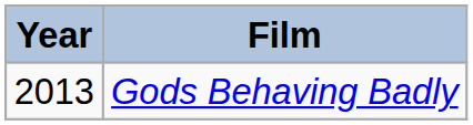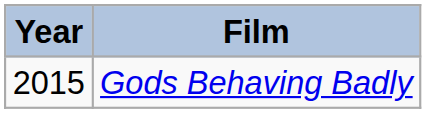 <table class="wikitable" style="font-size:95%;">
 <tr>
 <th style="background:#B0C4DE;">Year</th>
 <th style="background:#B0C4DE;">Film</th>
 </tr>
 <tr>
-<td>2013</td>
+<td>2015</td>
 <td><em><a href='#'>Gods Behaving Badly</a></em></td>
 </tr>
 </table>
